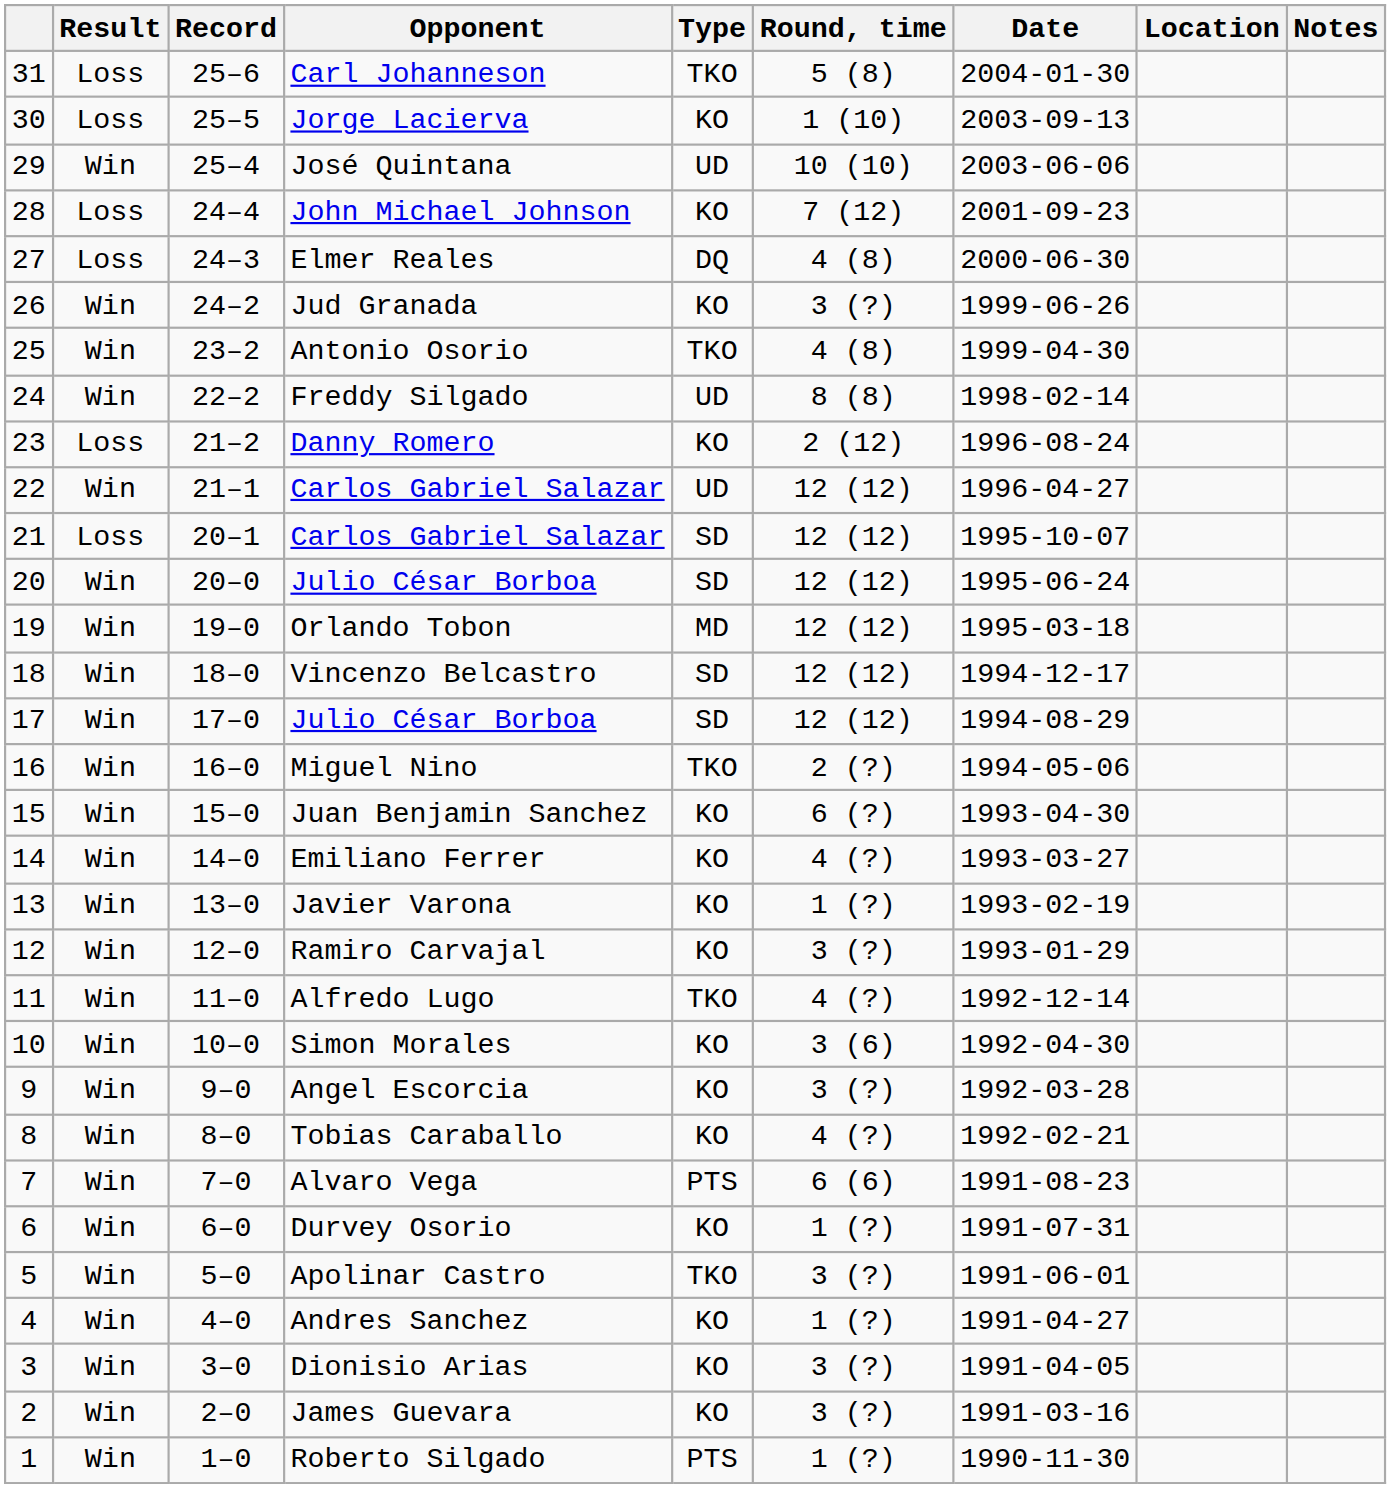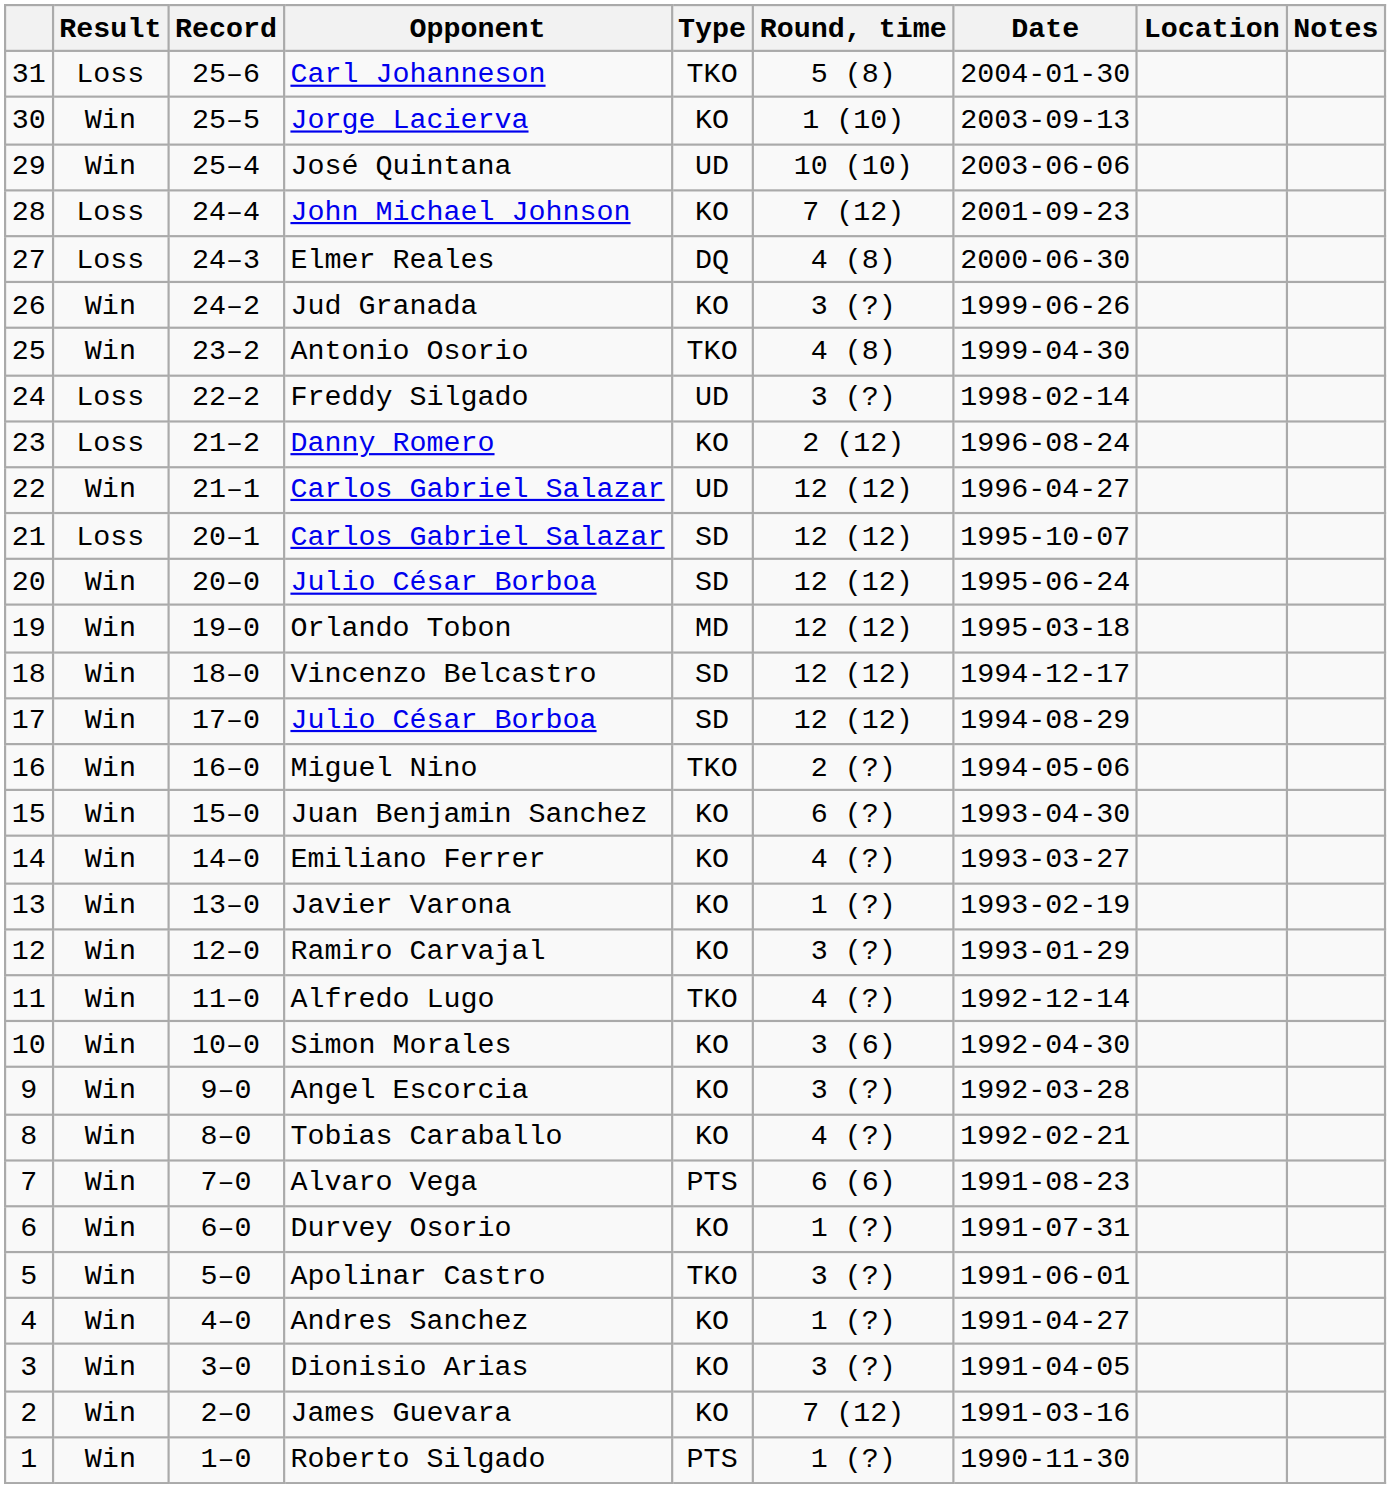 <table class=wikitable style=text-align:center>
 <tr>
 <th></th>
 <th>Result</th>
 <th>Record</th>
 <th>Opponent</th>
 <th>Type</th>
 <th>Round, time</th>
 <th>Date</th>
 <th>Location</th>
 <th>Notes</th>
 </tr>
 <tr>
 <td>31</td>
 <td>Loss</td>
 <td>25–6</td>
 <td align=left><a href='#'>Carl Johanneson</a></td>
 <td>TKO</td>
 <td>5 (8)</td>
 <td>2004-01-30</td>
 <td align=left></td>
 <td align=left></td>
 </tr>
 <tr>
 <td>30</td>
-<td>Loss</td>
+<td>Win</td>
 <td>25–5</td>
 <td align=left><a href='#'>Jorge Lacierva</a></td>
 <td>KO</td>
 <td>1 (10)</td>
 <td>2003-09-13</td>
 <td align=left></td>
 <td align=left></td>
 </tr>
 <tr>
 <td>29</td>
 <td>Win</td>
 <td>25–4</td>
 <td align=left>José Quintana</td>
 <td>UD</td>
 <td>10 (10)</td>
 <td>2003-06-06</td>
 <td align=left></td>
 <td align=left></td>
 </tr>
 <tr>
 <td>28</td>
 <td>Loss</td>
 <td>24–4</td>
 <td align=left><a href='#'>John Michael Johnson</a></td>
 <td>KO</td>
 <td>7 (12)</td>
 <td>2001-09-23</td>
 <td align=left></td>
 <td align=left></td>
 </tr>
 <tr>
 <td>27</td>
 <td>Loss</td>
 <td>24–3</td>
 <td align=left>Elmer Reales</td>
 <td>DQ</td>
 <td>4 (8)</td>
 <td>2000-06-30</td>
 <td align=left></td>
 <td align=left></td>
 </tr>
 <tr>
 <td>26</td>
 <td>Win</td>
 <td>24–2</td>
 <td align=left>Jud Granada</td>
 <td>KO</td>
 <td>3 (?)</td>
 <td>1999-06-26</td>
 <td align=left></td>
 <td align=left></td>
 </tr>
 <tr>
 <td>25</td>
 <td>Win</td>
 <td>23–2</td>
 <td align=left>Antonio Osorio</td>
 <td>TKO</td>
 <td>4 (8)</td>
 <td>1999-04-30</td>
 <td align=left></td>
 <td align=left></td>
 </tr>
 <tr>
 <td>24</td>
-<td>Win</td>
+<td>Loss</td>
 <td>22–2</td>
 <td align=left>Freddy Silgado</td>
 <td>UD</td>
-<td>8 (8)</td>
+<td>3 (?)</td>
 <td>1998-02-14</td>
 <td align=left></td>
 <td align=left></td>
 </tr>
 <tr>
 <td>23</td>
 <td>Loss</td>
 <td>21–2</td>
 <td align=left><a href='#'>Danny Romero</a></td>
 <td>KO</td>
 <td>2 (12)</td>
 <td>1996-08-24</td>
 <td align=left></td>
 <td align=left></td>
 </tr>
 <tr>
 <td>22</td>
 <td>Win</td>
 <td>21–1</td>
 <td align=left><a href='#'>Carlos Gabriel Salazar</a></td>
 <td>UD</td>
 <td>12 (12)</td>
 <td>1996-04-27</td>
 <td align=left></td>
 <td align=left></td>
 </tr>
 <tr>
 <td>21</td>
 <td>Loss</td>
 <td>20–1</td>
 <td align=left><a href='#'>Carlos Gabriel Salazar</a></td>
 <td>SD</td>
 <td>12 (12)</td>
 <td>1995-10-07</td>
 <td align=left></td>
 <td align=left></td>
 </tr>
 <tr>
 <td>20</td>
 <td>Win</td>
 <td>20–0</td>
 <td align=left><a href='#'>Julio César Borboa</a></td>
 <td>SD</td>
 <td>12 (12)</td>
 <td>1995-06-24</td>
 <td align=left></td>
 <td align=left></td>
 </tr>
 <tr>
 <td>19</td>
 <td>Win</td>
 <td>19–0</td>
 <td align=left>Orlando Tobon</td>
 <td>MD</td>
 <td>12 (12)</td>
 <td>1995-03-18</td>
 <td align=left></td>
 <td align=left></td>
 </tr>
 <tr>
 <td>18</td>
 <td>Win</td>
 <td>18–0</td>
 <td align=left>Vincenzo Belcastro</td>
 <td>SD</td>
 <td>12 (12)</td>
 <td>1994-12-17</td>
 <td align=left></td>
 <td align=left></td>
 </tr>
 <tr>
 <td>17</td>
 <td>Win</td>
 <td>17–0</td>
 <td align=left><a href='#'>Julio César Borboa</a></td>
 <td>SD</td>
 <td>12 (12)</td>
 <td>1994-08-29</td>
 <td align=left></td>
 <td align=left></td>
 </tr>
 <tr>
 <td>16</td>
 <td>Win</td>
 <td>16–0</td>
 <td align=left>Miguel Nino</td>
 <td>TKO</td>
 <td>2 (?)</td>
 <td>1994-05-06</td>
 <td align=left></td>
 <td align=left></td>
 </tr>
 <tr>
 <td>15</td>
 <td>Win</td>
 <td>15–0</td>
 <td align=left>Juan Benjamin Sanchez</td>
 <td>KO</td>
 <td>6 (?)</td>
 <td>1993-04-30</td>
 <td align=left></td>
 <td align=left></td>
 </tr>
 <tr>
 <td>14</td>
 <td>Win</td>
 <td>14–0</td>
 <td align=left>Emiliano Ferrer</td>
 <td>KO</td>
 <td>4 (?)</td>
 <td>1993-03-27</td>
 <td align=left></td>
 <td align=left></td>
 </tr>
 <tr>
 <td>13</td>
 <td>Win</td>
 <td>13–0</td>
 <td align=left>Javier Varona</td>
 <td>KO</td>
 <td>1 (?)</td>
 <td>1993-02-19</td>
 <td align=left></td>
 <td align=left></td>
 </tr>
 <tr>
 <td>12</td>
 <td>Win</td>
 <td>12–0</td>
 <td align=left>Ramiro Carvajal</td>
 <td>KO</td>
 <td>3 (?)</td>
 <td>1993-01-29</td>
 <td align=left></td>
 <td align=left></td>
 </tr>
 <tr>
 <td>11</td>
 <td>Win</td>
 <td>11–0</td>
 <td align=left>Alfredo Lugo</td>
 <td>TKO</td>
 <td>4 (?)</td>
 <td>1992-12-14</td>
 <td align=left></td>
 <td align=left></td>
 </tr>
 <tr>
 <td>10</td>
 <td>Win</td>
 <td>10–0</td>
 <td align=left>Simon Morales</td>
 <td>KO</td>
 <td>3 (6)</td>
 <td>1992-04-30</td>
 <td align=left></td>
 <td align=left></td>
 </tr>
 <tr>
 <td>9</td>
 <td>Win</td>
 <td>9–0</td>
 <td align=left>Angel Escorcia</td>
 <td>KO</td>
 <td>3 (?)</td>
 <td>1992-03-28</td>
 <td align=left></td>
 <td align=left></td>
 </tr>
 <tr>
 <td>8</td>
 <td>Win</td>
 <td>8–0</td>
 <td align=left>Tobias Caraballo</td>
 <td>KO</td>
 <td>4 (?)</td>
 <td>1992-02-21</td>
 <td align=left></td>
 <td align=left></td>
 </tr>
 <tr>
 <td>7</td>
 <td>Win</td>
 <td>7–0</td>
 <td align=left>Alvaro Vega</td>
 <td>PTS</td>
 <td>6 (6)</td>
 <td>1991-08-23</td>
 <td align=left></td>
 <td align=left></td>
 </tr>
 <tr>
 <td>6</td>
 <td>Win</td>
 <td>6–0</td>
 <td align=left>Durvey Osorio</td>
 <td>KO</td>
 <td>1 (?)</td>
 <td>1991-07-31</td>
 <td align=left></td>
 <td align=left></td>
 </tr>
 <tr>
 <td>5</td>
 <td>Win</td>
 <td>5–0</td>
 <td align=left>Apolinar Castro</td>
 <td>TKO</td>
 <td>3 (?)</td>
 <td>1991-06-01</td>
 <td align=left></td>
 <td align=left></td>
 </tr>
 <tr>
 <td>4</td>
 <td>Win</td>
 <td>4–0</td>
 <td align=left>Andres Sanchez</td>
 <td>KO</td>
 <td>1 (?)</td>
 <td>1991-04-27</td>
 <td align=left></td>
 <td align=left></td>
 </tr>
 <tr>
 <td>3</td>
 <td>Win</td>
 <td>3–0</td>
 <td align=left>Dionisio Arias</td>
 <td>KO</td>
 <td>3 (?)</td>
 <td>1991-04-05</td>
 <td align=left></td>
 <td align=left></td>
 </tr>
 <tr>
 <td>2</td>
 <td>Win</td>
 <td>2–0</td>
 <td align=left>James Guevara</td>
 <td>KO</td>
-<td>3 (?)</td>
+<td>7 (12)</td>
 <td>1991-03-16</td>
 <td align=left></td>
 <td align=left></td>
 </tr>
 <tr>
 <td>1</td>
 <td>Win</td>
 <td>1–0</td>
 <td align=left>Roberto Silgado</td>
 <td>PTS</td>
 <td>1 (?)</td>
 <td>1990-11-30</td>
 <td align=left></td>
 <td align=left></td>
 </tr>
 </table>
